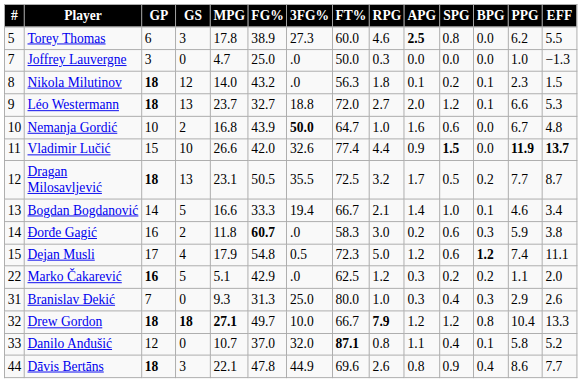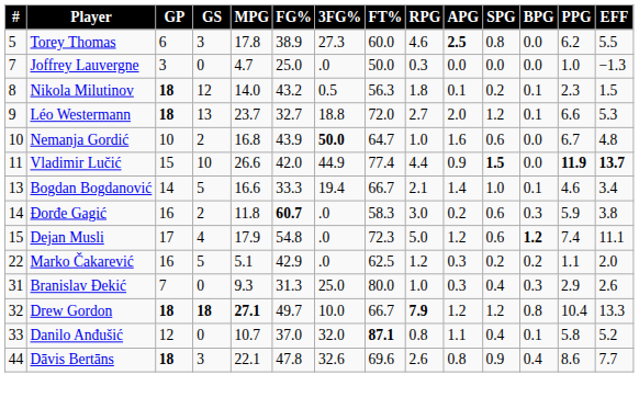 <table class="wikitable sortable" style="font-size: 90%">
 <tr>
 <th style="background:black; color:white;" width="2%">#</th>
 <th style="background:black; color:white;">Player</th>
 <th style="background:black; color:white;" width="6%">GP</th>
 <th style="background:black; color:white;" width="6%">GS</th>
 <th style="background:black; color:white;" width="6%">MPG</th>
 <th style="background:black; color:white;" width="6%">FG%</th>
 <th style="background:black; color:white;" width="6%">3FG%</th>
 <th style="background:black; color:white;" width="6%">FT%</th>
 <th style="background:black; color:white;" width="6%">RPG</th>
 <th style="background:black; color:white;" width="6%">APG</th>
 <th style="background:black; color:white;" width="6%">SPG</th>
 <th style="background:black; color:white;" width="6%">BPG</th>
 <th style="background:black; color:white;" width="6%">PPG</th>
 <th style="background:black; color:white;" width="6%">EFF</th>
 </tr>
 <tr>
 <td>5</td>
 <td> <a href='#'>Torey Thomas</a></td>
 <td>6</td>
 <td>3</td>
 <td>17.8</td>
 <td>38.9</td>
 <td>27.3</td>
 <td>60.0</td>
 <td>4.6</td>
 <td><strong>2.5</strong></td>
 <td>0.8</td>
 <td>0.0</td>
 <td>6.2</td>
 <td>5.5</td>
 </tr>
 <tr>
 <td>7</td>
 <td> <a href='#'>Joffrey Lauvergne</a></td>
 <td>3</td>
 <td>0</td>
 <td>4.7</td>
 <td>25.0</td>
 <td>.0</td>
 <td>50.0</td>
 <td>0.3</td>
 <td>0.0</td>
 <td>0.0</td>
 <td>0.0</td>
 <td>1.0</td>
 <td>−1.3</td>
 </tr>
 <tr>
 <td>8</td>
 <td> <a href='#'>Nikola Milutinov</a></td>
 <td><strong>18</strong></td>
 <td>12</td>
 <td>14.0</td>
 <td>43.2</td>
-<td>.0</td>
+<td>0.5</td>
 <td>56.3</td>
 <td>1.8</td>
 <td>0.1</td>
 <td>0.2</td>
 <td>0.1</td>
 <td>2.3</td>
 <td>1.5</td>
 </tr>
 <tr>
 <td>9</td>
 <td> <a href='#'>Léo Westermann</a></td>
 <td><strong>18</strong></td>
 <td>13</td>
 <td>23.7</td>
 <td>32.7</td>
 <td>18.8</td>
 <td>72.0</td>
 <td>2.7</td>
 <td>2.0</td>
 <td>1.2</td>
 <td>0.1</td>
 <td>6.6</td>
 <td>5.3</td>
 </tr>
 <tr>
 <td>10</td>
 <td> <a href='#'>Nemanja Gordić</a></td>
 <td>10</td>
 <td>2</td>
 <td>16.8</td>
 <td>43.9</td>
 <td><strong>50.0</strong></td>
 <td>64.7</td>
 <td>1.0</td>
 <td>1.6</td>
 <td>0.6</td>
 <td>0.0</td>
 <td>6.7</td>
 <td>4.8</td>
 </tr>
 <tr>
 <td>11</td>
 <td> <a href='#'>Vladimir Lučić</a></td>
 <td>15</td>
 <td>10</td>
 <td>26.6</td>
 <td>42.0</td>
-<td>32.6</td>
+<td>44.9</td>
 <td>77.4</td>
 <td>4.4</td>
 <td>0.9</td>
 <td><strong>1.5</strong></td>
 <td>0.0</td>
 <td><strong>11.9</strong></td>
 <td><strong>13.7</strong></td>
-</tr>
-<tr>
-<td>12</td>
-<td> <a href='#'>Dragan Milosavljević</a></td>
-<td><strong>18</strong></td>
-<td>13</td>
-<td>23.1</td>
-<td>50.5</td>
-<td>35.5</td>
-<td>72.5</td>
-<td>3.2</td>
-<td>1.7</td>
-<td>0.5</td>
-<td>0.2</td>
-<td>7.7</td>
-<td>8.7</td>
 </tr>
 <tr>
 <td>13</td>
 <td> <a href='#'>Bogdan Bogdanović</a></td>
 <td>14</td>
 <td>5</td>
 <td>16.6</td>
 <td>33.3</td>
 <td>19.4</td>
 <td>66.7</td>
 <td>2.1</td>
 <td>1.4</td>
 <td>1.0</td>
 <td>0.1</td>
 <td>4.6</td>
 <td>3.4</td>
 </tr>
 <tr>
 <td>14</td>
 <td> <a href='#'>Đorđe Gagić</a></td>
 <td>16</td>
 <td>2</td>
 <td>11.8</td>
 <td><strong>60.7</strong></td>
 <td>.0</td>
 <td>58.3</td>
 <td>3.0</td>
 <td>0.2</td>
 <td>0.6</td>
 <td>0.3</td>
 <td>5.9</td>
 <td>3.8</td>
 </tr>
 <tr>
 <td>15</td>
 <td> <a href='#'>Dejan Musli</a></td>
 <td>17</td>
 <td>4</td>
 <td>17.9</td>
 <td>54.8</td>
-<td>0.5</td>
+<td>.0</td>
 <td>72.3</td>
 <td>5.0</td>
 <td>1.2</td>
 <td>0.6</td>
 <td><strong>1.2</strong></td>
 <td>7.4</td>
 <td>11.1</td>
 </tr>
 <tr>
 <td>22</td>
 <td> <a href='#'>Marko Čakarević</a></td>
-<td><strong>16</strong></td>
+<td>16</td>
 <td>5</td>
 <td>5.1</td>
 <td>42.9</td>
 <td>.0</td>
 <td>62.5</td>
 <td>1.2</td>
 <td>0.3</td>
 <td>0.2</td>
 <td>0.2</td>
 <td>1.1</td>
 <td>2.0</td>
 </tr>
 <tr>
 <td>31</td>
 <td> <a href='#'>Branislav Đekić</a></td>
 <td>7</td>
 <td>0</td>
 <td>9.3</td>
 <td>31.3</td>
 <td>25.0</td>
 <td>80.0</td>
 <td>1.0</td>
 <td>0.3</td>
 <td>0.4</td>
 <td>0.3</td>
 <td>2.9</td>
 <td>2.6</td>
 </tr>
 <tr>
 <td>32</td>
 <td> <a href='#'>Drew Gordon</a></td>
 <td><strong>18</strong></td>
 <td><strong>18</strong></td>
 <td><strong>27.1</strong></td>
 <td>49.7</td>
 <td>10.0</td>
 <td>66.7</td>
 <td><strong>7.9</strong></td>
 <td>1.2</td>
 <td>1.2</td>
 <td>0.8</td>
 <td>10.4</td>
 <td>13.3</td>
 </tr>
 <tr>
 <td>33</td>
 <td> <a href='#'>Danilo Anđušić</a></td>
 <td>12</td>
 <td>0</td>
 <td>10.7</td>
 <td>37.0</td>
 <td>32.0</td>
 <td><strong>87.1</strong></td>
 <td>0.8</td>
 <td>1.1</td>
 <td>0.4</td>
 <td>0.1</td>
 <td>5.8</td>
 <td>5.2</td>
 </tr>
 <tr>
 <td>44</td>
 <td> <a href='#'>Dāvis Bertāns</a></td>
 <td><strong>18</strong></td>
 <td>3</td>
 <td>22.1</td>
 <td>47.8</td>
-<td>44.9</td>
+<td>32.6</td>
 <td>69.6</td>
 <td>2.6</td>
 <td>0.8</td>
 <td>0.9</td>
 <td>0.4</td>
 <td>8.6</td>
 <td>7.7</td>
 </tr>
 </table>
